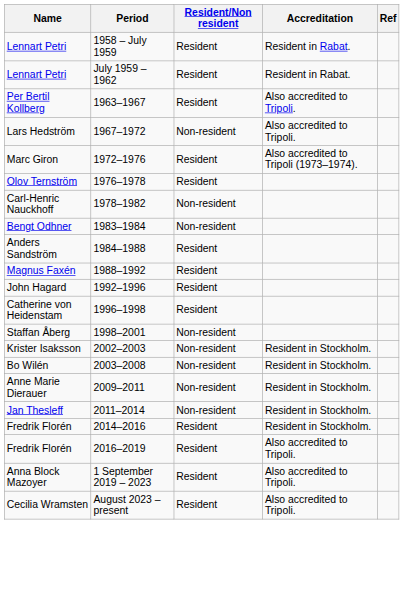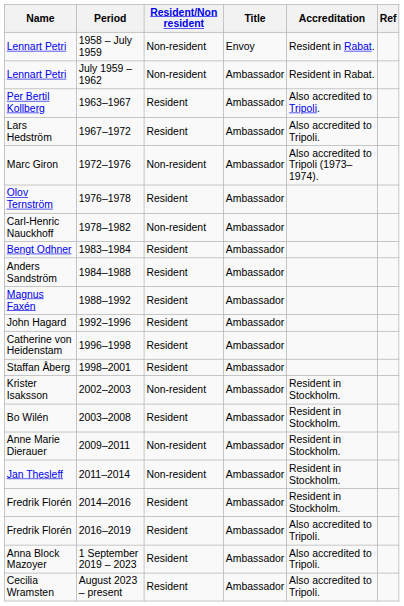 <table class="wikitable">
 <tr>
 <th>Name</th>
 <th>Period</th>
 <th><a href='#'>Resident/Non resident</a></th>
+<th>Title</th>
 <th>Accreditation</th>
 <th>Ref</th>
 </tr>
 <tr>
 <td><a href='#'>Lennart Petri</a></td>
 <td>1958 – July 1959</td>
-<td> Resident</td>
+<td> Non-resident</td>
+<td>Envoy</td>
 <td>Resident in <a href='#'>Rabat</a>.</td>
 <td></td>
 </tr>
 <tr>
 <td><a href='#'>Lennart Petri</a></td>
 <td>July 1959 – 1962</td>
-<td> Resident</td>
+<td> Non-resident</td>
+<td>Ambassador</td>
 <td>Resident in Rabat.</td>
 <td></td>
 </tr>
 <tr>
 <td><a href='#'>Per Bertil Kollberg</a></td>
 <td>1963–1967</td>
 <td> Resident</td>
+<td>Ambassador</td>
 <td>Also accredited to <a href='#'>Tripoli</a>.</td>
 <td></td>
 </tr>
 <tr>
 <td>Lars Hedström</td>
 <td>1967–1972</td>
-<td> Non-resident</td>
+<td> Resident</td>
+<td>Ambassador</td>
 <td>Also accredited to Tripoli.</td>
 <td></td>
 </tr>
 <tr>
 <td>Marc Giron</td>
 <td>1972–1976</td>
-<td> Resident</td>
+<td> Non-resident</td>
+<td>Ambassador</td>
 <td>Also accredited to Tripoli (1973–1974).</td>
 <td></td>
 </tr>
 <tr>
 <td><a href='#'>Olov Ternström</a></td>
 <td>1976–1978</td>
 <td> Resident</td>
+<td>Ambassador</td>
 <td></td>
 <td></td>
 </tr>
 <tr>
 <td>Carl-Henric Nauckhoff</td>
 <td>1978–1982</td>
 <td> Non-resident</td>
+<td>Ambassador</td>
 <td></td>
 <td></td>
 </tr>
 <tr>
 <td><a href='#'>Bengt Odhner</a></td>
 <td>1983–1984</td>
-<td> Non-resident</td>
+<td> Resident</td>
+<td>Ambassador</td>
 <td></td>
 <td></td>
 </tr>
 <tr>
 <td>Anders Sandström</td>
 <td>1984–1988</td>
 <td> Resident</td>
+<td>Ambassador</td>
 <td></td>
 <td></td>
 </tr>
 <tr>
 <td><a href='#'>Magnus Faxén</a></td>
 <td>1988–1992</td>
 <td> Resident</td>
+<td>Ambassador</td>
 <td></td>
 <td></td>
 </tr>
 <tr>
 <td>John Hagard</td>
 <td>1992–1996</td>
 <td> Resident</td>
+<td>Ambassador</td>
 <td></td>
 <td></td>
 </tr>
 <tr>
 <td>Catherine von Heidenstam</td>
 <td>1996–1998</td>
 <td> Resident</td>
+<td>Ambassador</td>
 <td></td>
 <td></td>
 </tr>
 <tr>
 <td>Staffan Åberg</td>
 <td>1998–2001</td>
-<td> Non-resident</td>
+<td> Resident</td>
+<td>Ambassador</td>
 <td></td>
 <td></td>
 </tr>
 <tr>
 <td>Krister Isaksson</td>
 <td>2002–2003</td>
 <td> Non-resident</td>
+<td>Ambassador</td>
 <td>Resident in Stockholm.</td>
 <td></td>
 </tr>
 <tr>
 <td>Bo Wilén</td>
 <td>2003–2008</td>
-<td> Non-resident</td>
+<td> Resident</td>
+<td>Ambassador</td>
 <td>Resident in Stockholm.</td>
 <td></td>
 </tr>
 <tr>
 <td>Anne Marie Dierauer</td>
 <td>2009–2011</td>
 <td> Non-resident</td>
+<td>Ambassador</td>
 <td>Resident in Stockholm.</td>
 <td></td>
 </tr>
 <tr>
 <td><a href='#'>Jan Thesleff</a></td>
 <td>2011–2014</td>
 <td> Non-resident</td>
+<td>Ambassador</td>
 <td>Resident in Stockholm.</td>
 <td></td>
 </tr>
 <tr>
 <td>Fredrik Florén</td>
 <td>2014–2016</td>
 <td> Resident</td>
+<td>Ambassador</td>
 <td>Resident in Stockholm.</td>
 <td></td>
 </tr>
 <tr>
 <td>Fredrik Florén</td>
 <td>2016–2019</td>
 <td> Resident</td>
+<td>Ambassador</td>
 <td>Also accredited to Tripoli.</td>
 <td></td>
 </tr>
 <tr>
 <td>Anna Block Mazoyer</td>
 <td>1 September 2019 – 2023</td>
 <td> Resident</td>
+<td>Ambassador</td>
 <td>Also accredited to Tripoli.</td>
 <td></td>
 </tr>
 <tr>
 <td>Cecilia Wramsten</td>
 <td>August 2023 – present</td>
 <td> Resident</td>
+<td>Ambassador</td>
 <td>Also accredited to Tripoli.</td>
 <td></td>
 </tr>
 </table>
